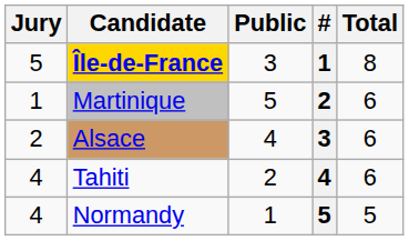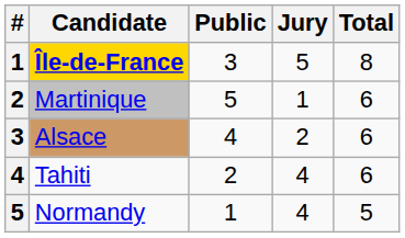 <table class="wikitable sortable" style="text-align:center;">
 <tr>
-<th>Jury</th>
+<th>#</th>
 <th>Candidate</th>
 <th>Public</th>
-<th>#</th>
+<th>Jury</th>
 <th>Total</th>
 </tr>
 <tr>
-<td>5</td>
+<th>1</th>
 <td align=left bgcolor=gold><strong> <a href='#'>Île-de-France</a></strong></td>
 <td>3</td>
-<th>1</th>
+<td>5</td>
 <td>8</td>
 </tr>
 <tr>
-<td>1</td>
+<th>2</th>
 <td align=left bgcolor=silver> <a href='#'>Martinique</a></td>
 <td>5</td>
-<th>2</th>
+<td>1</td>
 <td>6</td>
 </tr>
 <tr>
-<td>2</td>
+<th>3</th>
 <td align=left bgcolor=#cc9966> <a href='#'>Alsace</a></td>
 <td>4</td>
-<th>3</th>
+<td>2</td>
 <td>6</td>
 </tr>
 <tr>
-<td>4</td>
+<th>4</th>
 <td align=left> <a href='#'>Tahiti</a></td>
 <td>2</td>
-<th>4</th>
+<td>4</td>
 <td>6</td>
 </tr>
 <tr>
-<td>4</td>
+<th>5</th>
 <td align=left> <a href='#'>Normandy</a></td>
 <td>1</td>
-<th>5</th>
+<td>4</td>
 <td>5</td>
 </tr>
 </table>
